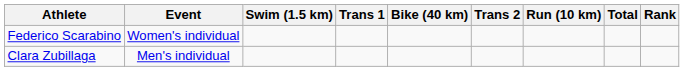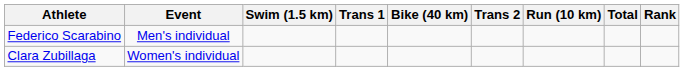 <table class="wikitable" style="font-size:90%">
 <tr>
 <th>Athlete</th>
 <th>Event</th>
 <th>Swim (1.5 km)</th>
 <th>Trans 1</th>
 <th>Bike (40 km)</th>
 <th>Trans 2</th>
 <th>Run (10 km)</th>
 <th>Total</th>
 <th>Rank</th>
 </tr>
 <tr align=center>
 <td align=left><a href='#'>Federico Scarabino</a></td>
-<td><a href='#'>Women's individual</a></td>
+<td><a href='#'>Men's individual</a></td>
 <td></td>
 <td></td>
 <td></td>
 <td></td>
 <td></td>
 <td></td>
 <td></td>
 </tr>
 <tr align=center>
 <td align=left><a href='#'>Clara Zubillaga</a></td>
-<td><a href='#'>Men's individual</a></td>
+<td><a href='#'>Women's individual</a></td>
 <td></td>
 <td></td>
 <td></td>
 <td></td>
 <td></td>
 <td></td>
 <td></td>
 </tr>
 </table>
